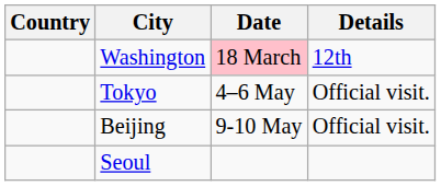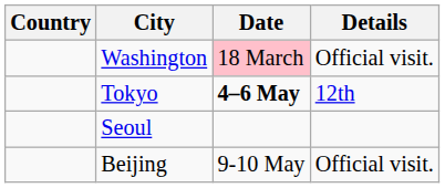 <table class="wikitable sortable">
 <tr>
 <th>Country</th>
 <th>City</th>
 <th>Date</th>
 <th>Details</th>
 </tr>
 <tr>
 <td></td>
 <td><a href='#'>Washington</a></td>
 <td style="background: pink;">18 March</td>
+<td>Official visit.</td>
+</tr>
+<tr>
+<td></td>
+<td><a href='#'>Tokyo</a></td>
+<td data-sort-value="1986"><strong>4–6 May</strong></td>
 <td><a href='#'>12th</a></td>
 </tr>
 <tr>
 <td></td>
-<td><a href='#'>Tokyo</a></td>
-<td data-sort-value="1986">4–6 May</td>
-<td>Official visit.</td>
+<td><a href='#'>Seoul</a></td>
+<td></td>
+<td></td>
 </tr>
 <tr>
 <td></td>
 <td>Beijing</td>
 <td>9-10 May</td>
 <td>Official visit.</td>
 </tr>
-<tr>
-<td></td>
-<td><a href='#'>Seoul</a></td>
-<td></td>
-<td></td>
-</tr>
 </table>
